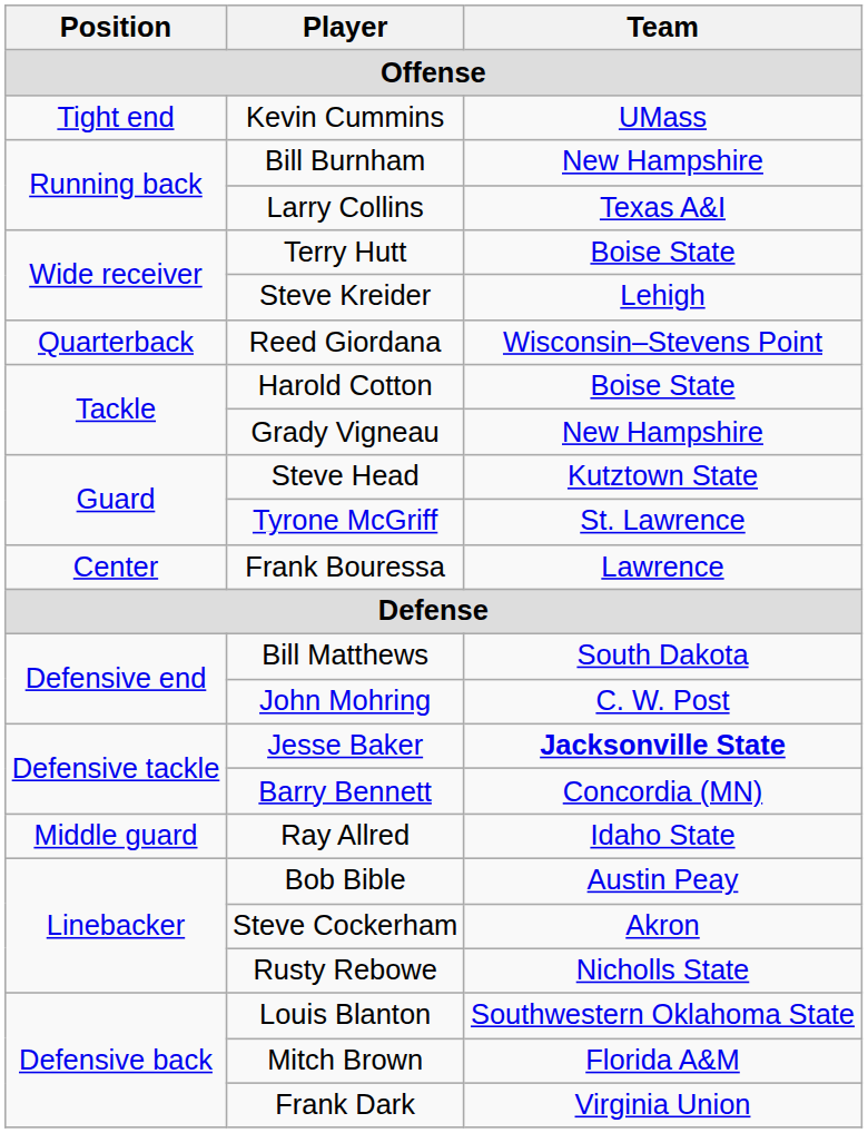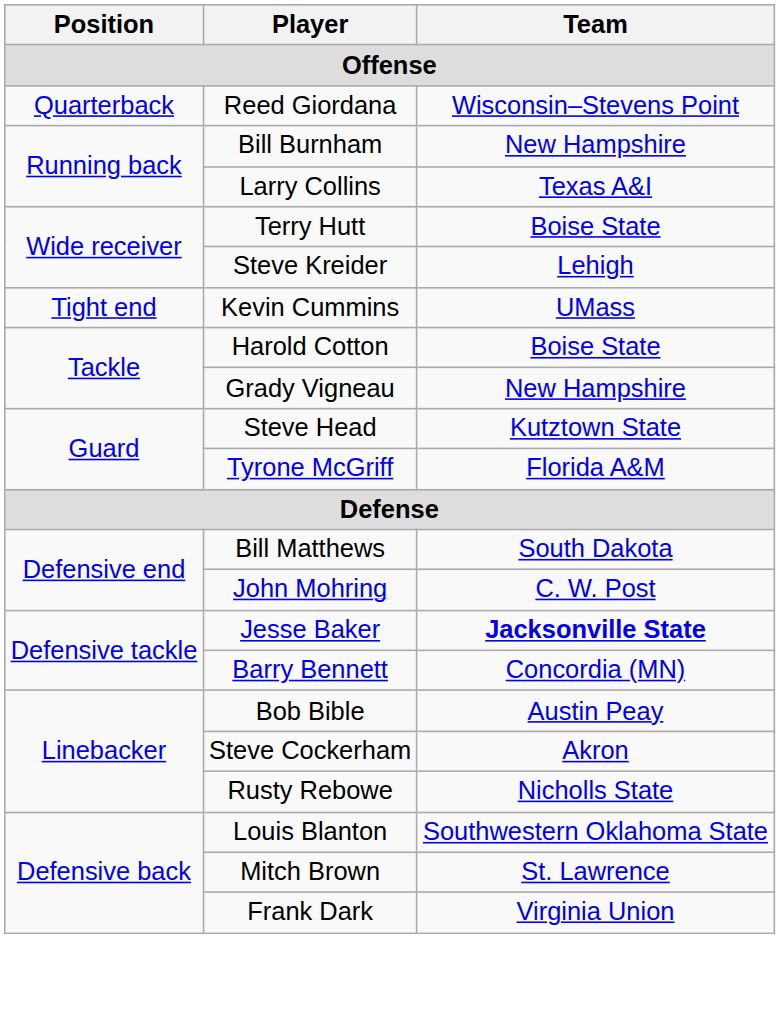 <table class="wikitable">
 <tr>
 <th>Position</th>
 <th>Player</th>
 <th>Team</th>
 </tr>
 <tr>
 <td colspan="3" style="text-align:center; background:#ddd;"><strong>Offense </strong></td>
 </tr>
 <tr style="text-align:center;">
-<td><a href='#'>Tight end</a></td>
-<td>Kevin Cummins</td>
-<td><a href='#'>UMass</a></td>
+<td><a href='#'>Quarterback</a></td>
+<td>Reed Giordana</td>
+<td><a href='#'>Wisconsin–Stevens Point</a></td>
 </tr>
 <tr style="text-align:center;">
 <td rowspan="2"><a href='#'>Running back</a></td>
 <td>Bill Burnham</td>
 <td><a href='#'>New Hampshire</a></td>
 </tr>
 <tr style="text-align:center;">
 <td>Larry Collins</td>
 <td><a href='#'>Texas A&I</a></td>
 </tr>
 <tr style="text-align:center;">
 <td rowspan="2"><a href='#'>Wide receiver</a></td>
 <td>Terry Hutt</td>
 <td><a href='#'>Boise State</a></td>
 </tr>
 <tr style="text-align:center;">
 <td>Steve Kreider</td>
 <td><a href='#'>Lehigh</a></td>
 </tr>
 <tr style="text-align:center;">
-<td><a href='#'>Quarterback</a></td>
-<td>Reed Giordana</td>
-<td><a href='#'>Wisconsin–Stevens Point</a></td>
+<td><a href='#'>Tight end</a></td>
+<td>Kevin Cummins</td>
+<td><a href='#'>UMass</a></td>
 </tr>
 <tr style="text-align:center;">
 <td rowspan="2"><a href='#'>Tackle</a></td>
 <td>Harold Cotton</td>
 <td><a href='#'>Boise State</a></td>
 </tr>
 <tr style="text-align:center;">
 <td>Grady Vigneau</td>
 <td><a href='#'>New Hampshire</a></td>
 </tr>
 <tr style="text-align:center;">
 <td rowspan="2"><a href='#'>Guard</a></td>
 <td>Steve Head</td>
 <td><a href='#'>Kutztown State</a></td>
 </tr>
 <tr style="text-align:center;">
 <td><a href='#'>Tyrone McGriff</a></td>
-<td><a href='#'>St. Lawrence</a></td>
-</tr>
-<tr style="text-align:center;">
-<td><a href='#'>Center</a></td>
-<td>Frank Bouressa</td>
-<td><a href='#'>Lawrence</a></td>
+<td><a href='#'>Florida A&M</a></td>
 </tr>
 <tr>
 <td colspan="3" style="text-align:center; background:#ddd;"><strong>Defense</strong></td>
 </tr>
 <tr style="text-align:center;">
 <td rowspan="2"><a href='#'>Defensive end</a></td>
 <td>Bill Matthews</td>
 <td><a href='#'>South Dakota</a></td>
 </tr>
 <tr style="text-align:center;">
 <td><a href='#'>John Mohring</a></td>
 <td><a href='#'>C. W. Post</a></td>
 </tr>
 <tr style="text-align:center;">
 <td rowspan="2"><a href='#'>Defensive tackle</a></td>
 <td><a href='#'>Jesse Baker</a></td>
 <td><strong><a href='#'>Jacksonville State</a></strong></td>
 </tr>
 <tr style="text-align:center;">
 <td><a href='#'>Barry Bennett</a></td>
 <td><a href='#'>Concordia (MN)</a></td>
 </tr>
 <tr style="text-align:center;">
-<td><a href='#'>Middle guard</a></td>
-<td>Ray Allred</td>
-<td><a href='#'>Idaho State</a></td>
-</tr>
-<tr style="text-align:center;">
 <td rowspan="3"><a href='#'>Linebacker</a></td>
 <td>Bob Bible</td>
 <td><a href='#'>Austin Peay</a></td>
 </tr>
 <tr style="text-align:center;">
 <td>Steve Cockerham</td>
 <td><a href='#'>Akron</a></td>
 </tr>
 <tr style="text-align:center;">
 <td>Rusty Rebowe</td>
 <td><a href='#'>Nicholls State</a></td>
 </tr>
 <tr style="text-align:center;">
 <td rowspan="3"><a href='#'>Defensive back</a></td>
 <td>Louis Blanton</td>
 <td><a href='#'>Southwestern Oklahoma State</a></td>
 </tr>
 <tr style="text-align:center;">
 <td>Mitch Brown</td>
-<td><a href='#'>Florida A&M</a></td>
+<td><a href='#'>St. Lawrence</a></td>
 </tr>
 <tr style="text-align:center;">
 <td>Frank Dark</td>
 <td><a href='#'>Virginia Union</a></td>
 </tr>
 </table>
